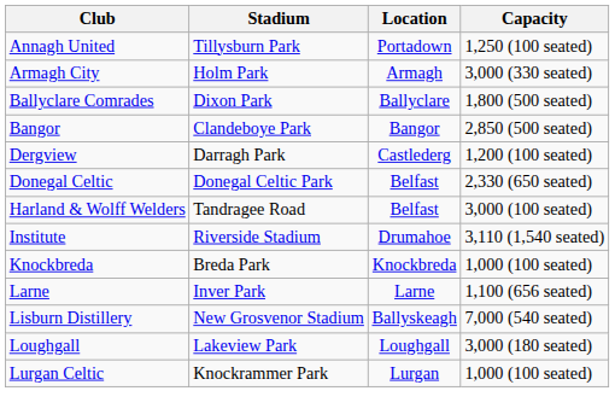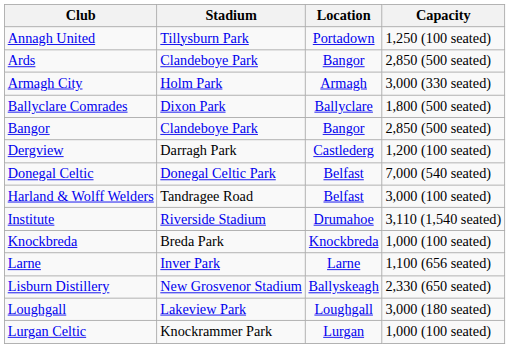 <table class="wikitable sortable">
 <tr>
 <th>Club</th>
 <th>Stadium</th>
 <th>Location</th>
 <th>Capacity</th>
 </tr>
 <tr>
 <td><a href='#'>Annagh United</a></td>
 <td><a href='#'>Tillysburn Park</a></td>
 <td style="text-align:center;"><a href='#'>Portadown</a></td>
 <td>1,250 (100 seated)</td>
+</tr>
+<tr>
+<td><a href='#'>Ards</a></td>
+<td><a href='#'>Clandeboye Park</a></td>
+<td style="text-align:center;"><a href='#'>Bangor</a></td>
+<td>2,850 (500 seated)</td>
 </tr>
 <tr>
 <td><a href='#'>Armagh City</a></td>
 <td><a href='#'>Holm Park</a></td>
 <td style="text-align:center;"><a href='#'>Armagh</a></td>
 <td>3,000 (330 seated)</td>
 </tr>
 <tr>
 <td><a href='#'>Ballyclare Comrades</a></td>
 <td><a href='#'>Dixon Park</a></td>
 <td style="text-align:center;"><a href='#'>Ballyclare</a></td>
 <td>1,800 (500 seated)</td>
 </tr>
 <tr>
 <td><a href='#'>Bangor</a></td>
 <td><a href='#'>Clandeboye Park</a></td>
 <td style="text-align:center;"><a href='#'>Bangor</a></td>
 <td>2,850 (500 seated)</td>
 </tr>
 <tr>
 <td><a href='#'>Dergview</a></td>
 <td>Darragh Park</td>
 <td style="text-align:center;"><a href='#'>Castlederg</a></td>
 <td>1,200 (100 seated)</td>
 </tr>
 <tr>
 <td><a href='#'>Donegal Celtic</a></td>
 <td><a href='#'>Donegal Celtic Park</a></td>
 <td style="text-align:center;"><a href='#'>Belfast</a></td>
-<td>2,330 (650 seated)</td>
+<td>7,000 (540 seated)</td>
 </tr>
 <tr>
 <td><a href='#'>Harland & Wolff Welders</a></td>
 <td>Tandragee Road</td>
 <td style="text-align:center;"><a href='#'>Belfast</a></td>
 <td>3,000 (100 seated)</td>
 </tr>
 <tr>
 <td><a href='#'>Institute</a></td>
 <td><a href='#'>Riverside Stadium</a></td>
 <td style="text-align:center;"><a href='#'>Drumahoe</a></td>
 <td>3,110 (1,540 seated)</td>
 </tr>
 <tr>
 <td><a href='#'>Knockbreda</a></td>
 <td>Breda Park</td>
 <td style="text-align:center;"><a href='#'>Knockbreda</a></td>
 <td>1,000 (100 seated)</td>
 </tr>
 <tr>
 <td><a href='#'>Larne</a></td>
 <td><a href='#'>Inver Park</a></td>
 <td style="text-align:center;"><a href='#'>Larne</a></td>
 <td>1,100 (656 seated)</td>
 </tr>
 <tr>
 <td><a href='#'>Lisburn Distillery</a></td>
 <td><a href='#'>New Grosvenor Stadium</a></td>
 <td style="text-align:center;"><a href='#'>Ballyskeagh</a></td>
-<td>7,000 (540 seated)</td>
+<td>2,330 (650 seated)</td>
 </tr>
 <tr>
 <td><a href='#'>Loughgall</a></td>
 <td><a href='#'>Lakeview Park</a></td>
 <td style="text-align:center;"><a href='#'>Loughgall</a></td>
 <td>3,000 (180 seated)</td>
 </tr>
 <tr>
 <td><a href='#'>Lurgan Celtic</a></td>
 <td>Knockrammer Park</td>
 <td style="text-align:center;"><a href='#'>Lurgan</a></td>
 <td>1,000 (100 seated)</td>
 </tr>
 </table>
